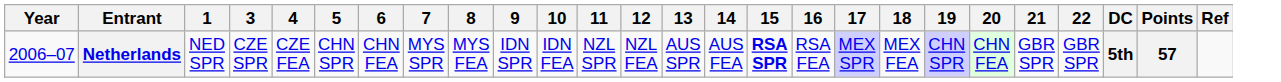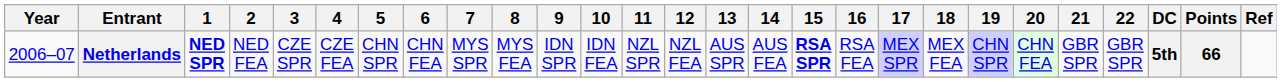 <table class="wikitable" style="text-align:center; font-size:85%">
 <tr>
 <th>Year</th>
 <th>Entrant</th>
 <th>1</th>
+<th>2</th>
 <th>3</th>
 <th>4</th>
 <th>5</th>
 <th>6</th>
 <th>7</th>
 <th>8</th>
 <th>9</th>
 <th>10</th>
 <th>11</th>
 <th>12</th>
 <th>13</th>
 <th>14</th>
 <th>15</th>
 <th>16</th>
 <th>17</th>
 <th>18</th>
 <th>19</th>
 <th>20</th>
 <th>21</th>
 <th>22</th>
 <th>DC</th>
 <th>Points</th>
 <th>Ref</th>
 </tr>
 <tr>
 <td nowrap><a href='#'>2006–07</a></td>
 <th nowrap><a href='#'>Netherlands</a></th>
-<td><a href='#'>NED<br>SPR</a></td>
+<td><strong><a href='#'>NED<br>SPR</a></strong></td>
+<td><a href='#'>NED<br>FEA</a></td>
 <td><a href='#'>CZE<br>SPR</a></td>
 <td><a href='#'>CZE<br>FEA</a></td>
 <td><a href='#'>CHN<br>SPR</a></td>
 <td><a href='#'>CHN<br>FEA</a></td>
 <td><a href='#'>MYS<br>SPR</a></td>
 <td><a href='#'>MYS<br>FEA</a></td>
 <td><a href='#'>IDN<br>SPR</a></td>
 <td><a href='#'>IDN<br>FEA</a></td>
 <td><a href='#'>NZL<br>SPR</a></td>
 <td><a href='#'>NZL<br>FEA</a></td>
 <td><a href='#'>AUS<br>SPR</a></td>
 <td><a href='#'>AUS<br>FEA</a></td>
 <td><strong><a href='#'>RSA<br>SPR</a></strong></td>
 <td><a href='#'>RSA<br>FEA</a></td>
 <td style="background:#CFCFFF;"><a href='#'>MEX<br>SPR</a><br></td>
 <td><a href='#'>MEX<br>FEA</a></td>
 <td style="background:#CFCFFF;"><a href='#'>CHN<br>SPR</a><br></td>
 <td style="background:#DFFFDF;"><a href='#'>CHN<br>FEA</a><br></td>
 <td><a href='#'>GBR<br>SPR</a></td>
 <td><a href='#'>GBR<br>SPR</a></td>
 <th>5th</th>
-<th>57</th>
+<th>66</th>
 <td></td>
 </tr>
 </table>
